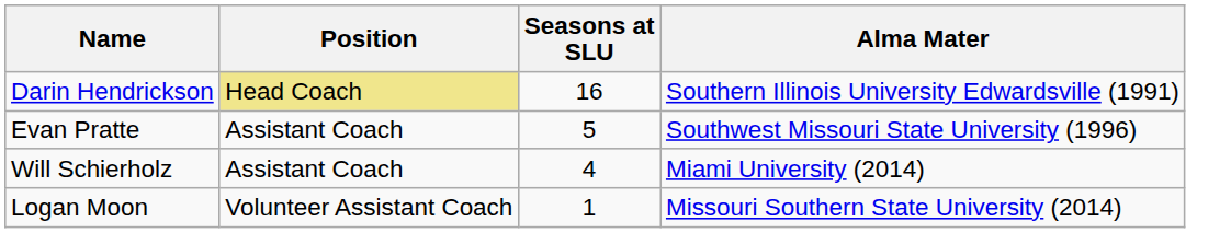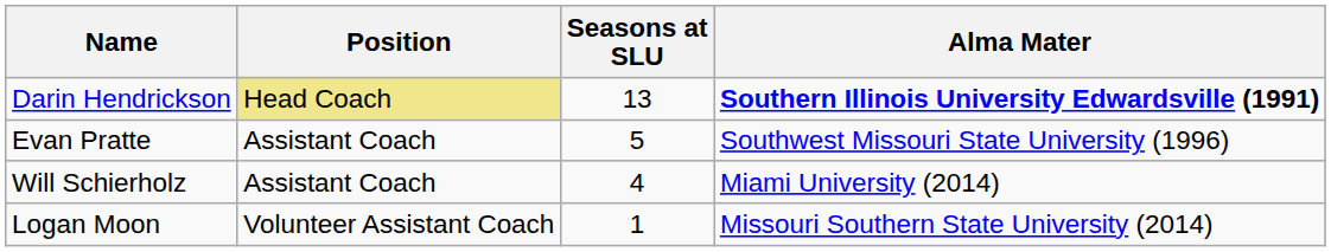 <table class="wikitable" border="1" style="font-size:90%;">
 <tr>
 <th>Name</th>
 <th>Position</th>
 <th>Seasons at<br>SLU</th>
 <th>Alma Mater</th>
 </tr>
 <tr>
 <td><a href='#'>Darin Hendrickson</a></td>
 <td style="background: khaki;">Head Coach</td>
-<td align=center>16</td>
-<td><a href='#'>Southern Illinois University Edwardsville</a> (1991)</td>
+<td align=center>13</td>
+<td><strong><a href='#'>Southern Illinois University Edwardsville</a> (1991)</strong></td>
 </tr>
 <tr>
 <td>Evan Pratte</td>
 <td>Assistant Coach</td>
 <td align=center>5</td>
 <td><a href='#'>Southwest Missouri State University</a> (1996)</td>
 </tr>
 <tr>
 <td>Will Schierholz</td>
 <td>Assistant Coach</td>
 <td align=center>4</td>
 <td><a href='#'>Miami University</a> (2014)</td>
 </tr>
 <tr>
 <td>Logan Moon</td>
 <td>Volunteer Assistant Coach</td>
 <td align=center>1</td>
 <td><a href='#'>Missouri Southern State University</a> (2014)</td>
 </tr>
 </table>
